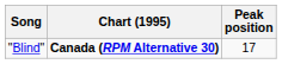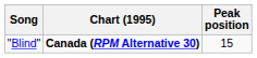 <table class="wikitable">
 <tr>
 <th>Song</th>
 <th>Chart (1995)</th>
 <th>Peak<br>position</th>
 </tr>
 <tr>
 <td>"<a href='#'>Blind</a>"</td>
 <td align="left"><strong>Canada (<a href='#'><em>RPM</em> Alternative 30</a>)</strong></td>
-<td style="text-align: center; ">17</td>
+<td style="text-align: center; ">15</td>
 </tr>
 </table>
